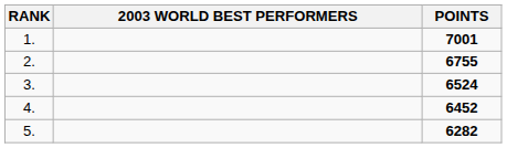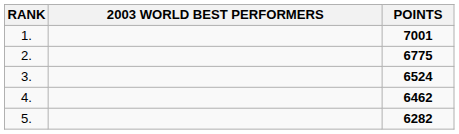 <table class="wikitable" style="border-collapse: collapse; font-size: 90%;">
 <tr>
 <th>RANK</th>
 <th align="center" style="width: 25em">2003 WORLD BEST PERFORMERS</th>
 <th align="center" style="width: 5em">POINTS</th>
 </tr>
 <tr>
 <td align="center">1.</td>
 <td></td>
 <td align="center"><strong>7001</strong></td>
 </tr>
 <tr>
 <td align="center">2.</td>
 <td></td>
-<td align="center"><strong>6755</strong></td>
+<td align="center"><strong>6775</strong></td>
 </tr>
 <tr>
 <td align="center">3.</td>
 <td></td>
 <td align="center"><strong>6524</strong></td>
 </tr>
 <tr>
 <td align="center">4.</td>
 <td></td>
-<td align="center"><strong>6452</strong></td>
+<td align="center"><strong>6462</strong></td>
 </tr>
 <tr>
 <td align="center">5.</td>
 <td></td>
 <td align="center"><strong>6282</strong></td>
 </tr>
 </table>
